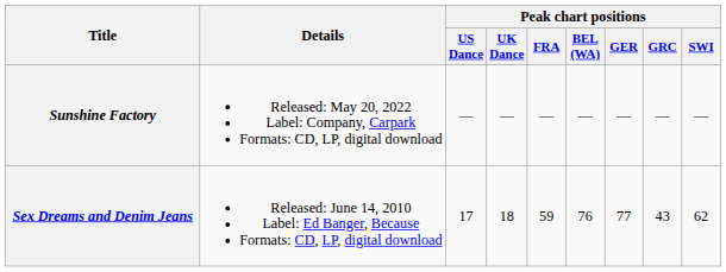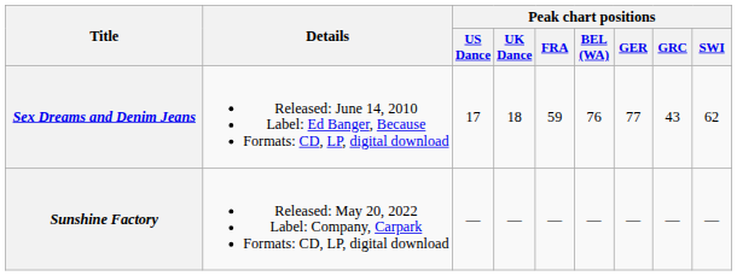 <table class="wikitable plainrowheaders" style="text-align:center;">
 <tr>
 <th scope="col" rowspan="2" style="width:13em;">Title</th>
 <th scope="col" rowspan="2">Details</th>
 <th scope="col" colspan="7">Peak chart positions</th>
 </tr>
 <tr>
 <th scope="col" style="width:2.5em;font-size:90%;"><a href='#'>US<br>Dance</a><br></th>
 <th scope="col" style="width:2.5em;font-size:90%;"><a href='#'>UK<br>Dance</a><br></th>
 <th scope="col" style="width:2.5em;font-size:90%;"><a href='#'>FRA</a><br></th>
 <th scope="col" style="width:2.5em;font-size:90%;"><a href='#'>BEL<br>(WA)</a><br></th>
 <th scope="col" style="width:2.5em;font-size:90%;"><a href='#'>GER</a><br></th>
 <th scope="col" style="width:2.5em;font-size:90%;"><a href='#'>GRC</a><br></th>
 <th scope="col" style="width:2.5em;font-size:90%;"><a href='#'>SWI</a><br></th>
 </tr>
 <tr>
+<th scope="row"><em><a href='#'>Sex Dreams and Denim Jeans</a></em></th>
+<td><br><ul><li>Released: June 14, 2010</li><li>Label: <a href='#'>Ed Banger</a>, <a href='#'>Because</a></li><li>Formats: <a href='#'>CD</a>, <a href='#'>LP</a>, <a href='#'>digital download</a></li></ul></td>
+<td>17</td>
+<td>18</td>
+<td>59</td>
+<td>76</td>
+<td>77</td>
+<td>43</td>
+<td>62</td>
+</tr>
+<tr>
 <th scope="row"><em>Sunshine Factory</em></th>
 <td><br><ul><li>Released: May 20, 2022</li><li>Label: Company, <a href='#'>Carpark</a></li><li>Formats: CD, LP, digital download</li></ul></td>
 <td>—</td>
 <td>—</td>
 <td>—</td>
 <td>—</td>
 <td>—</td>
 <td>—</td>
 <td>—</td>
 </tr>
-<tr>
-<th scope="row"><em><a href='#'>Sex Dreams and Denim Jeans</a></em></th>
-<td><br><ul><li>Released: June 14, 2010</li><li>Label: <a href='#'>Ed Banger</a>, <a href='#'>Because</a></li><li>Formats: <a href='#'>CD</a>, <a href='#'>LP</a>, <a href='#'>digital download</a></li></ul></td>
-<td>17</td>
-<td>18</td>
-<td>59</td>
-<td>76</td>
-<td>77</td>
-<td>43</td>
-<td>62</td>
-</tr>
 </table>
